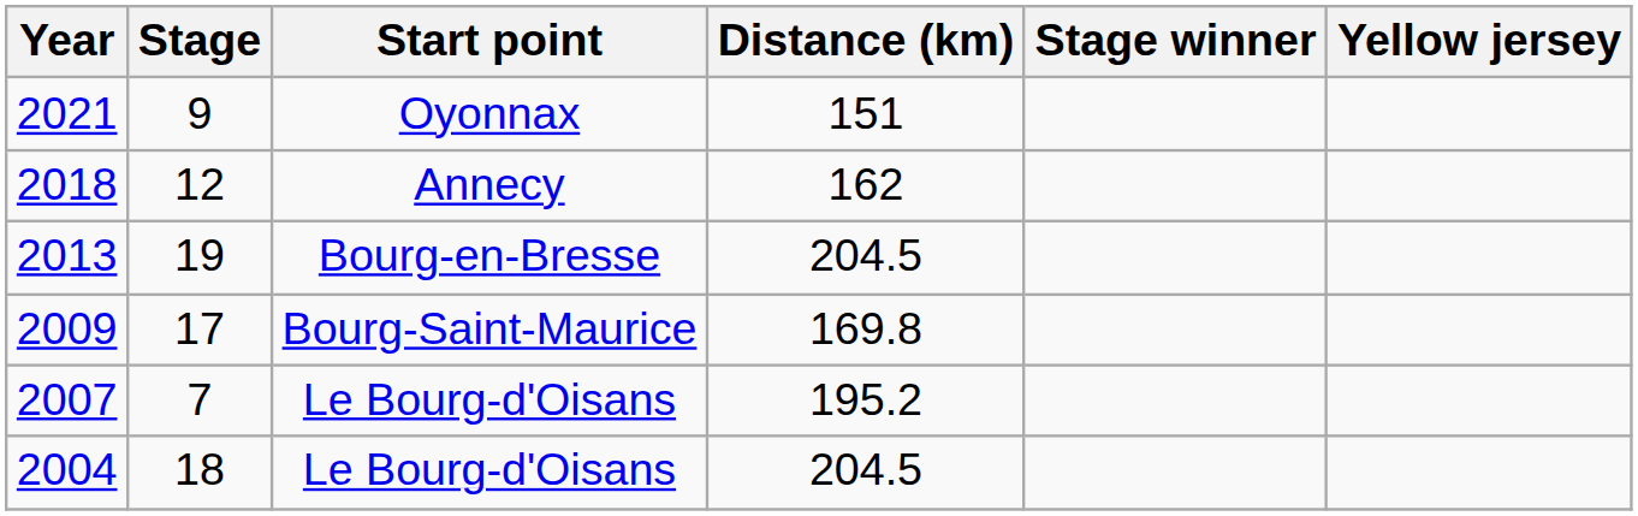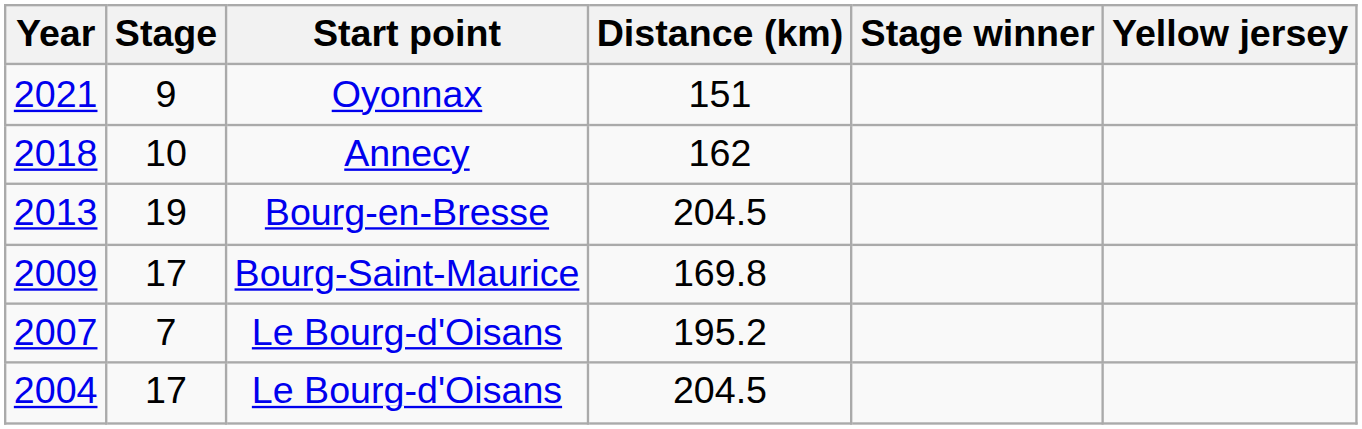 <table class="wikitable" style="text-align: center;">
 <tr>
 <th>Year</th>
 <th>Stage</th>
 <th>Start point</th>
 <th>Distance (km)</th>
 <th>Stage winner</th>
 <th>Yellow jersey</th>
 </tr>
 <tr>
 <td><a href='#'>2021</a></td>
 <td>9</td>
 <td><a href='#'>Oyonnax</a></td>
 <td>151</td>
 <td align=left></td>
 <td align=left></td>
 </tr>
 <tr>
 <td><a href='#'>2018</a></td>
-<td>12</td>
+<td>10</td>
 <td><a href='#'>Annecy</a></td>
 <td>162</td>
 <td align=left></td>
 <td align=left></td>
 </tr>
 <tr>
 <td><a href='#'>2013</a></td>
 <td>19</td>
 <td><a href='#'>Bourg-en-Bresse</a></td>
 <td>204.5</td>
 <td align=left></td>
 <td align=left></td>
 </tr>
 <tr>
 <td><a href='#'>2009</a></td>
 <td>17</td>
 <td><a href='#'>Bourg-Saint-Maurice</a></td>
 <td>169.8</td>
 <td align=left></td>
 <td align=left></td>
 </tr>
 <tr>
 <td><a href='#'>2007</a></td>
 <td>7</td>
 <td><a href='#'>Le Bourg-d'Oisans</a></td>
 <td>195.2</td>
 <td align=left></td>
 <td align=left></td>
 </tr>
 <tr>
 <td><a href='#'>2004</a></td>
-<td>18</td>
+<td>17</td>
 <td><a href='#'>Le Bourg-d'Oisans</a></td>
 <td>204.5</td>
 <td align=left><s></s></td>
 <td align=left><s></s></td>
 </tr>
 </table>
